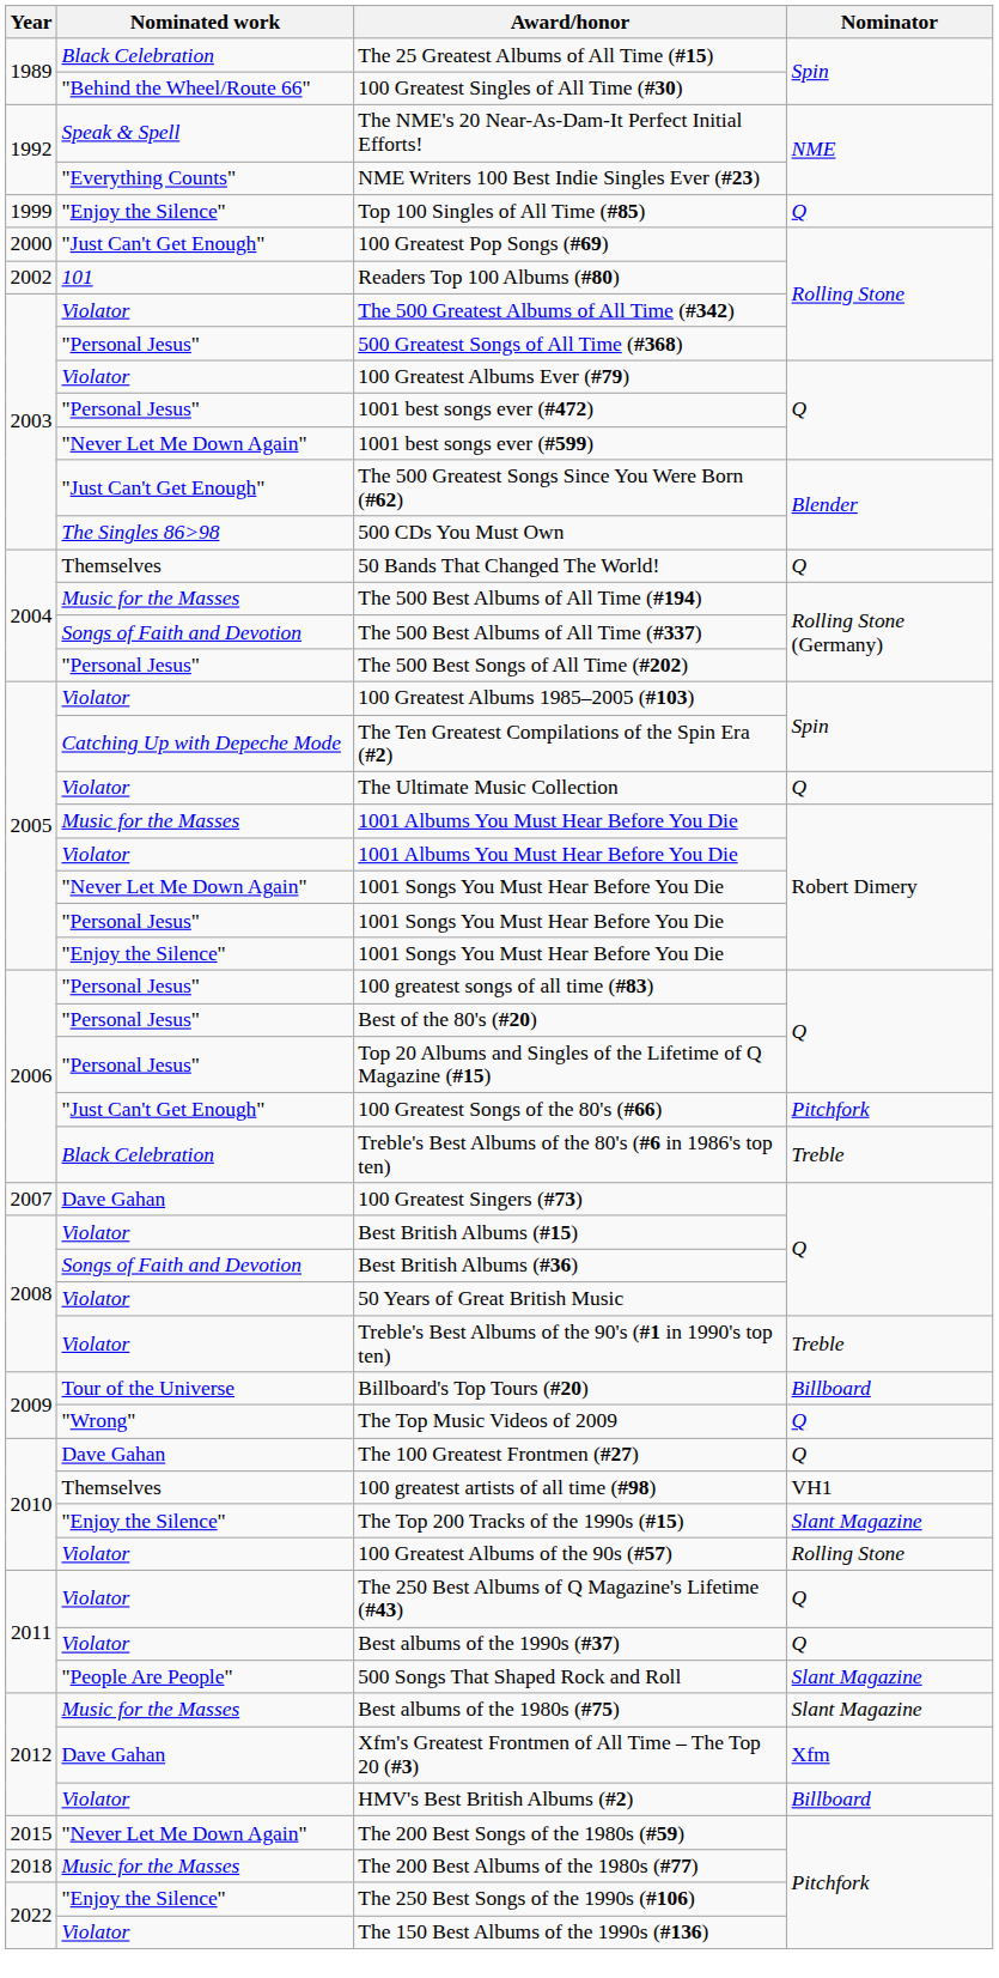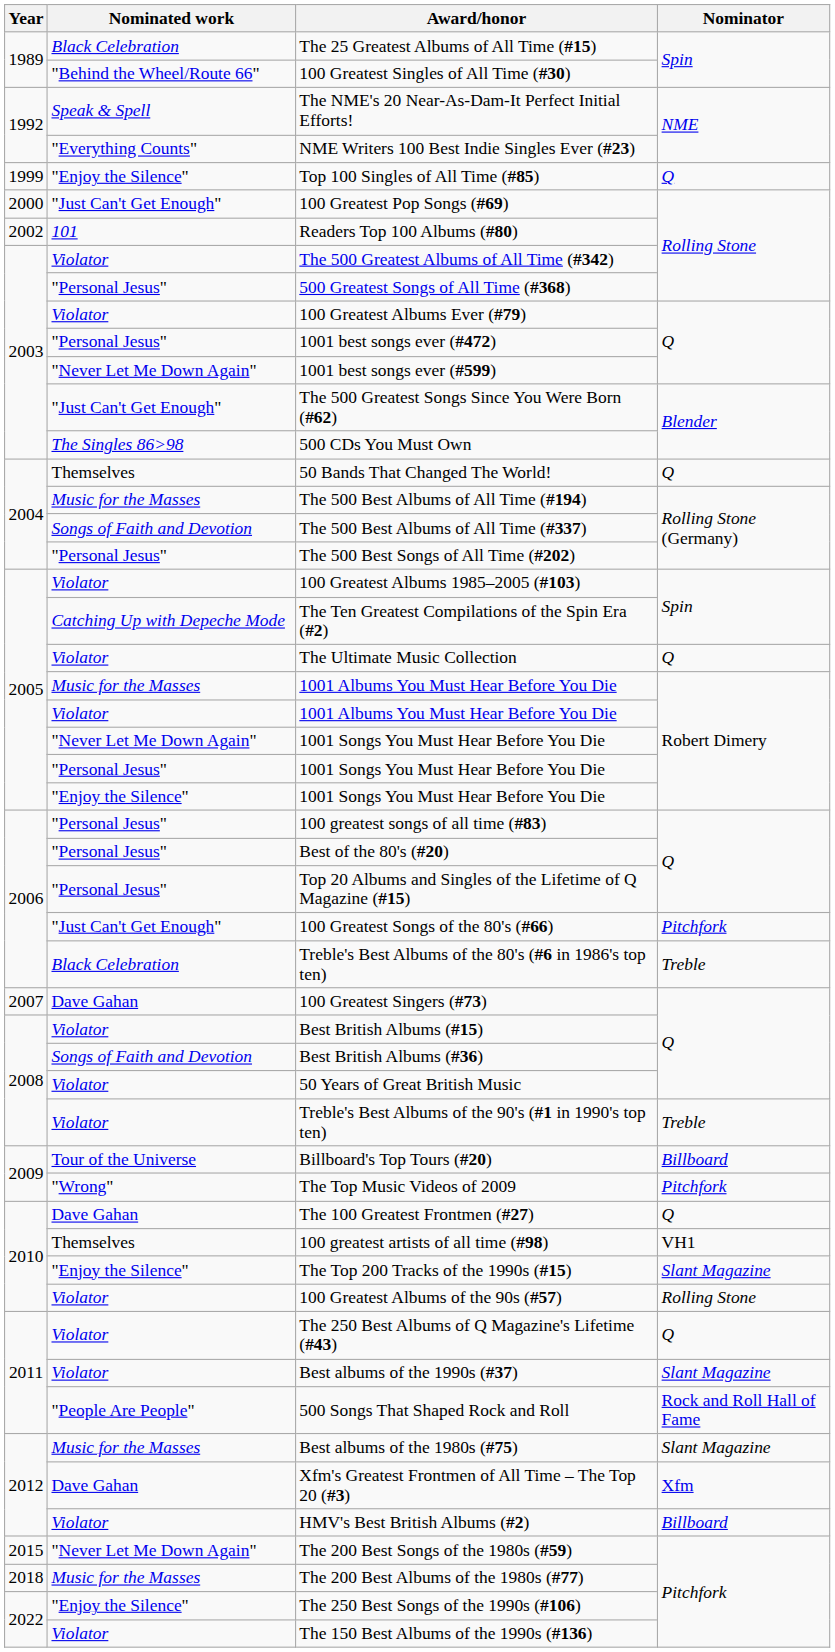 <table class="wikitable sortable">
 <tr>
 <th>Year</th>
 <th style="width:220px;">Nominated work</th>
 <th style="width:325px;">Award/honor</th>
 <th style="width:150px;">Nominator</th>
 </tr>
 <tr>
 <td style="text-align:center;" rowspan="2">1989</td>
 <td><em><a href='#'>Black Celebration</a></em></td>
 <td>The 25 Greatest Albums of All Time (<strong>#15</strong>)</td>
 <td rowspan="2"><em><a href='#'>Spin</a></em></td>
 </tr>
 <tr>
 <td>"<a href='#'>Behind the Wheel/Route 66</a>"</td>
 <td>100 Greatest Singles of All Time (<strong>#30</strong>)</td>
 </tr>
 <tr>
 <td style="text-align:center;" rowspan="2">1992</td>
 <td><em><a href='#'>Speak & Spell</a></em></td>
 <td>The NME's 20 Near-As-Dam-It Perfect Initial Efforts!</td>
 <td rowspan="2"><em><a href='#'>NME</a></em></td>
 </tr>
 <tr>
 <td>"<a href='#'>Everything Counts</a>"</td>
 <td>NME Writers 100 Best Indie Singles Ever (<strong>#23</strong>)</td>
 </tr>
 <tr>
 <td style="text-align:center;">1999</td>
 <td>"<a href='#'>Enjoy the Silence</a>"</td>
 <td>Top 100 Singles of All Time (<strong>#85</strong>)</td>
 <td><em><a href='#'>Q</a></em></td>
 </tr>
 <tr>
 <td style="text-align:center;">2000</td>
 <td>"<a href='#'>Just Can't Get Enough</a>"</td>
 <td>100 Greatest Pop Songs (<strong>#69</strong>)</td>
 <td rowspan="4"><em><a href='#'>Rolling Stone</a></em></td>
 </tr>
 <tr>
 <td style="text-align:center;">2002</td>
 <td><em><a href='#'>101</a></em></td>
 <td>Readers Top 100 Albums (<strong>#80</strong>)</td>
 </tr>
 <tr>
 <td style="text-align:center;" rowspan="7">2003</td>
 <td><em><a href='#'>Violator</a></em></td>
 <td><a href='#'>The 500 Greatest Albums of All Time</a> (<strong>#342</strong>)</td>
 </tr>
 <tr>
 <td>"<a href='#'>Personal Jesus</a>"</td>
 <td><a href='#'>500 Greatest Songs of All Time</a> (<strong>#368</strong>)</td>
 </tr>
 <tr>
 <td><em><a href='#'>Violator</a></em></td>
 <td>100 Greatest Albums Ever (<strong>#79</strong>)</td>
 <td rowspan="3"><em>Q</em></td>
 </tr>
 <tr>
 <td>"<a href='#'>Personal Jesus</a>"</td>
 <td>1001 best songs ever (<strong>#472</strong>)</td>
 </tr>
 <tr>
 <td>"<a href='#'>Never Let Me Down Again</a>"</td>
 <td>1001 best songs ever (<strong>#599</strong>)</td>
 </tr>
 <tr>
 <td>"<a href='#'>Just Can't Get Enough</a>"</td>
 <td>The 500 Greatest Songs Since You Were Born (<strong>#62</strong>)</td>
 <td rowspan="2"><em><a href='#'>Blender</a></em></td>
 </tr>
 <tr>
 <td><em><a href='#'>The Singles 86>98</a></em></td>
 <td>500 CDs You Must Own</td>
 </tr>
 <tr>
 <td style="text-align:center;" rowspan="4">2004</td>
 <td>Themselves</td>
 <td>50 Bands That Changed The World!</td>
 <td><em>Q</em></td>
 </tr>
 <tr>
 <td><em><a href='#'>Music for the Masses</a></em></td>
 <td>The 500 Best Albums of All Time (<strong>#194</strong>)</td>
 <td rowspan="3"><em>Rolling Stone</em> (Germany)</td>
 </tr>
 <tr>
 <td><em><a href='#'>Songs of Faith and Devotion</a></em></td>
 <td>The 500 Best Albums of All Time (<strong>#337</strong>)</td>
 </tr>
 <tr>
 <td>"<a href='#'>Personal Jesus</a>"</td>
 <td>The 500 Best Songs of All Time  (<strong>#202</strong>)</td>
 </tr>
 <tr>
 <td style="text-align:center;" rowspan="8">2005</td>
 <td><em><a href='#'>Violator</a></em></td>
 <td>100 Greatest Albums 1985–2005 (<strong>#103</strong>)</td>
 <td rowspan="2"><em>Spin</em></td>
 </tr>
 <tr>
 <td><em><a href='#'>Catching Up with Depeche Mode</a></em></td>
 <td>The Ten Greatest Compilations of the Spin Era (<strong>#2</strong>)</td>
 </tr>
 <tr>
 <td><em><a href='#'>Violator</a></em></td>
 <td>The Ultimate Music Collection</td>
 <td><em>Q</em></td>
 </tr>
 <tr>
 <td><em><a href='#'>Music for the Masses</a></em></td>
 <td><a href='#'>1001 Albums You Must Hear Before You Die</a></td>
 <td rowspan="5">Robert Dimery</td>
 </tr>
 <tr>
 <td><em><a href='#'>Violator</a></em></td>
 <td><a href='#'>1001 Albums You Must Hear Before You Die</a></td>
 </tr>
 <tr>
 <td>"<a href='#'>Never Let Me Down Again</a>"</td>
 <td>1001 Songs You Must Hear Before You Die</td>
 </tr>
 <tr>
 <td>"<a href='#'>Personal Jesus</a>"</td>
 <td>1001 Songs You Must Hear Before You Die</td>
 </tr>
 <tr>
 <td>"<a href='#'>Enjoy the Silence</a>"</td>
 <td>1001 Songs You Must Hear Before You Die</td>
 </tr>
 <tr>
 <td style="text-align:center;" rowspan="5">2006</td>
 <td>"<a href='#'>Personal Jesus</a>"</td>
 <td>100 greatest songs of all time (<strong>#83</strong>)</td>
 <td rowspan="3"><em>Q</em></td>
 </tr>
 <tr>
 <td>"<a href='#'>Personal Jesus</a>"</td>
 <td>Best of the 80's (<strong>#20</strong>)</td>
 </tr>
 <tr>
 <td>"<a href='#'>Personal Jesus</a>"</td>
 <td>Top 20 Albums and Singles of the Lifetime of Q Magazine (<strong>#15</strong>)</td>
 </tr>
 <tr>
 <td>"<a href='#'>Just Can't Get Enough</a>"</td>
 <td>100 Greatest Songs of the 80's (<strong>#66</strong>)</td>
 <td><em><a href='#'>Pitchfork</a></em></td>
 </tr>
 <tr>
 <td><em><a href='#'>Black Celebration</a></em></td>
 <td>Treble's Best Albums of the 80's (<strong>#6</strong> in 1986's top ten)</td>
 <td><em>Treble</em></td>
 </tr>
 <tr>
 <td style="text-align:center;">2007</td>
 <td><a href='#'>Dave Gahan</a></td>
 <td>100 Greatest Singers (<strong>#73</strong>)</td>
 <td rowspan="4"><em>Q</em></td>
 </tr>
 <tr>
 <td style="text-align:center;" rowspan="4">2008</td>
 <td><em><a href='#'>Violator</a></em></td>
 <td>Best British Albums (<strong>#15</strong>)</td>
 </tr>
 <tr>
 <td><em><a href='#'>Songs of Faith and Devotion</a></em></td>
 <td>Best British Albums (<strong>#36</strong>)</td>
 </tr>
 <tr>
 <td><em><a href='#'>Violator</a></em></td>
 <td>50 Years of Great British Music</td>
 </tr>
 <tr>
 <td><em><a href='#'>Violator</a></em></td>
 <td>Treble's Best Albums of the 90's (<strong>#1</strong> in 1990's top ten)</td>
 <td><em>Treble</em></td>
 </tr>
 <tr>
 <td style="text-align:center;" rowspan="2">2009</td>
 <td><a href='#'>Tour of the Universe</a></td>
 <td>Billboard's Top Tours (<strong>#20</strong>)</td>
 <td><em><a href='#'>Billboard</a></em></td>
 </tr>
 <tr>
 <td>"<a href='#'>Wrong</a>"</td>
 <td>The Top Music Videos of 2009</td>
-<td><em><a href='#'>Q</a></em></td>
+<td><em><a href='#'>Pitchfork</a></em></td>
 </tr>
 <tr>
 <td style="text-align:center;" rowspan="4">2010</td>
 <td><a href='#'>Dave Gahan</a></td>
 <td>The 100 Greatest Frontmen (<strong>#27</strong>)</td>
 <td><em>Q</em></td>
 </tr>
 <tr>
 <td>Themselves</td>
 <td>100 greatest artists of all time (<strong>#98</strong>)</td>
 <td>VH1</td>
 </tr>
 <tr>
 <td>"<a href='#'>Enjoy the Silence</a>"</td>
 <td>The Top 200 Tracks of the 1990s (<strong>#15</strong>)</td>
 <td><em><a href='#'>Slant Magazine</a></em></td>
 </tr>
 <tr>
 <td><em><a href='#'>Violator</a></em></td>
 <td>100 Greatest Albums of the 90s (<strong>#57</strong>)</td>
 <td><em>Rolling Stone</em></td>
 </tr>
 <tr>
 <td style="text-align:center;" rowspan="3">2011</td>
 <td><em><a href='#'>Violator</a></em></td>
 <td>The 250 Best Albums of Q Magazine's Lifetime (<strong>#43</strong>)</td>
 <td><em>Q</em></td>
 </tr>
 <tr>
 <td><em><a href='#'>Violator</a></em></td>
 <td>Best albums of the 1990s (<strong>#37</strong>)</td>
-<td><em>Q</em></td>
+<td><em><a href='#'>Slant Magazine</a></em></td>
 </tr>
 <tr>
 <td>"<a href='#'>People Are People</a>"</td>
 <td>500 Songs That Shaped Rock and Roll</td>
-<td><em><a href='#'>Slant Magazine</a></em></td>
+<td><a href='#'>Rock and Roll Hall of Fame</a></td>
 </tr>
 <tr>
 <td style="text-align:center;" rowspan="3">2012</td>
 <td><em><a href='#'>Music for the Masses</a></em></td>
 <td>Best albums of the 1980s (<strong>#75</strong>)</td>
 <td><em>Slant Magazine</em></td>
 </tr>
 <tr>
 <td><a href='#'>Dave Gahan</a></td>
 <td>Xfm's Greatest Frontmen of All Time – The Top 20 (<strong>#3</strong>)</td>
 <td><a href='#'>Xfm</a></td>
 </tr>
 <tr>
 <td><em><a href='#'>Violator</a></em></td>
 <td>HMV's Best British Albums (<strong>#2</strong>)</td>
 <td><em><a href='#'>Billboard</a></em></td>
 </tr>
 <tr>
 <td style="text-align:center;">2015</td>
 <td>"<a href='#'>Never Let Me Down Again</a>"</td>
 <td>The 200 Best Songs of the 1980s (<strong>#59</strong>)</td>
 <td rowspan="4"><em>Pitchfork</em></td>
 </tr>
 <tr>
 <td style="text-align:center;">2018</td>
 <td><em><a href='#'>Music for the Masses</a></em></td>
 <td>The 200 Best Albums of the 1980s (<strong>#77</strong>)</td>
 </tr>
 <tr>
 <td style="text-align:center;" rowspan="2">2022</td>
 <td>"<a href='#'>Enjoy the Silence</a>"</td>
 <td>The 250 Best Songs of the 1990s (<strong>#106</strong>)</td>
 </tr>
 <tr>
 <td><em><a href='#'>Violator</a></em></td>
 <td>The 150 Best Albums of the 1990s (<strong>#136</strong>)</td>
 </tr>
 </table>
